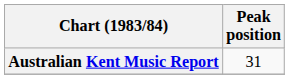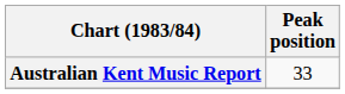 <table class="wikitable sortable plainrowheaders">
 <tr>
 <th scope="col">Chart (1983/84)</th>
 <th scope="col">Peak<br>position</th>
 </tr>
 <tr>
 <th scope="row">Australian <a href='#'>Kent Music Report</a></th>
-<td style="text-align:center;">31</td>
+<td style="text-align:center;">33</td>
 </tr>
 <tr>
 </tr>
 </table>
